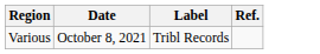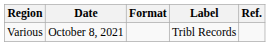 <table class="wikitable plainrowheaders">
 <tr>
 <th scope="col">Region</th>
 <th scope="col">Date</th>
+<th scope="col">Format</th>
 <th scope="col">Label</th>
 <th scope="col">Ref.</th>
 </tr>
 <tr>
 <td>Various</td>
 <td>October 8, 2021</td>
+<td></td>
 <td>Tribl Records</td>
 <td></td>
 </tr>
 </table>
